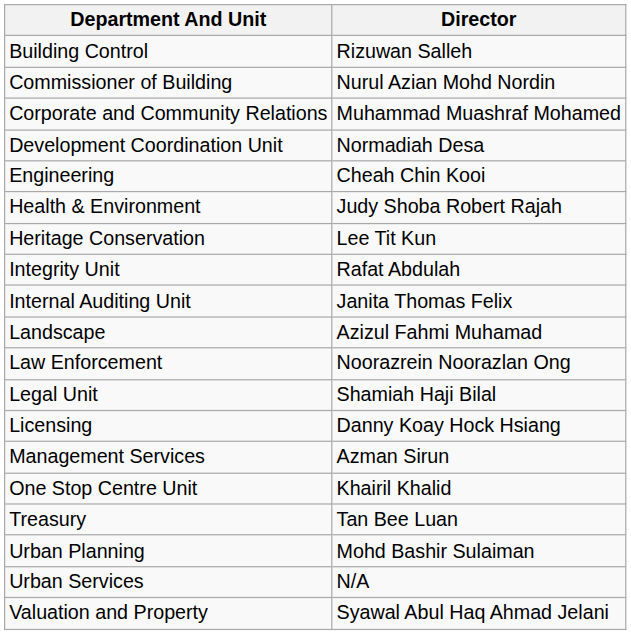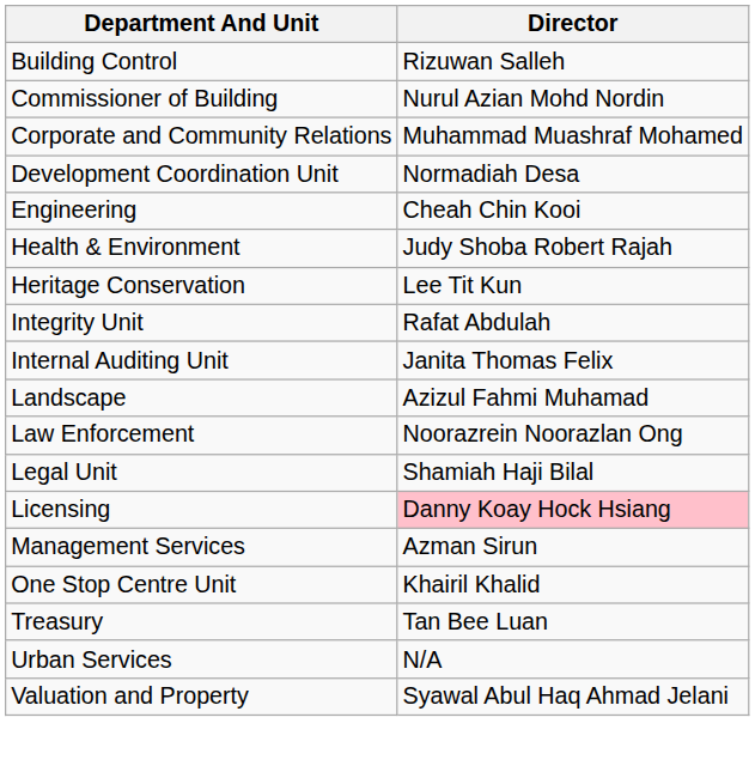 <table class="wikitable sortable">
 <tr>
 <th>Department And Unit</th>
 <th>Director</th>
 </tr>
 <tr>
 <td>Building Control</td>
 <td>Rizuwan Salleh</td>
 </tr>
 <tr>
 <td>Commissioner of Building</td>
 <td>Nurul Azian Mohd Nordin</td>
 </tr>
 <tr>
 <td>Corporate and Community Relations</td>
 <td>Muhammad Muashraf Mohamed</td>
 </tr>
 <tr>
 <td>Development Coordination Unit</td>
 <td>Normadiah Desa</td>
 </tr>
 <tr>
 <td>Engineering</td>
 <td>Cheah Chin Kooi</td>
 </tr>
 <tr>
 <td>Health & Environment</td>
 <td>Judy Shoba Robert Rajah</td>
 </tr>
 <tr>
 <td>Heritage Conservation</td>
 <td>Lee Tit Kun</td>
 </tr>
 <tr>
 <td>Integrity Unit</td>
 <td>Rafat Abdulah</td>
 </tr>
 <tr>
 <td>Internal Auditing Unit</td>
 <td>Janita Thomas Felix</td>
 </tr>
 <tr>
 <td>Landscape</td>
 <td>Azizul Fahmi Muhamad</td>
 </tr>
 <tr>
 <td>Law Enforcement</td>
 <td>Noorazrein Noorazlan Ong</td>
 </tr>
 <tr>
 <td>Legal Unit</td>
 <td>Shamiah Haji Bilal</td>
 </tr>
 <tr>
 <td>Licensing</td>
-<td>Danny Koay Hock Hsiang</td>
+<td style="background: pink;">Danny Koay Hock Hsiang</td>
 </tr>
 <tr>
 <td>Management Services</td>
 <td>Azman Sirun</td>
 </tr>
 <tr>
 <td>One Stop Centre Unit</td>
 <td>Khairil Khalid</td>
 </tr>
 <tr>
 <td>Treasury</td>
 <td>Tan Bee Luan</td>
 </tr>
 <tr>
-<td>Urban Planning</td>
-<td>Mohd Bashir Sulaiman</td>
-</tr>
-<tr>
 <td>Urban Services</td>
 <td>N/A</td>
 </tr>
 <tr>
 <td>Valuation and Property</td>
 <td>Syawal Abul Haq Ahmad Jelani</td>
 </tr>
 </table>
